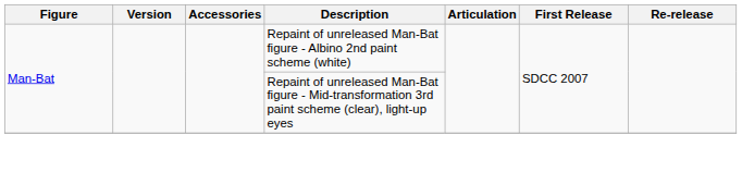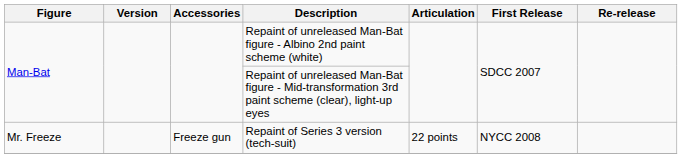 <table class="wikitable" width="75%">
 <tr>
 <th width=15%><strong>Figure</strong></th>
 <th width=10%><strong>Version</strong></th>
 <th width=10%><strong>Accessories</strong></th>
 <th width=25%><strong>Description</strong></th>
 <th width=10%><strong>Articulation</strong></th>
 <th width=15%><strong>First Release</strong></th>
 <th width=15%><strong>Re-release</strong></th>
 </tr>
 <tr>
 <td rowspan=2><a href='#'>Man-Bat</a></td>
 <td rowspan=2></td>
 <td rowspan=2></td>
 <td>Repaint of unreleased Man-Bat figure - Albino 2nd paint scheme (white)</td>
 <td rowspan=2></td>
 <td rowspan=2>SDCC 2007</td>
 <td rowspan=2></td>
 </tr>
 <tr>
 <td>Repaint of unreleased Man-Bat figure - Mid-transformation 3rd paint scheme (clear), light-up eyes</td>
 </tr>
 <tr>
+<td>Mr. Freeze</td>
+<td></td>
+<td>Freeze gun</td>
+<td>Repaint of Series 3 version (tech-suit)</td>
+<td>22 points</td>
+<td>NYCC 2008</td>
+<td></td>
+</tr>
+<tr>
 </tr>
 </table>
